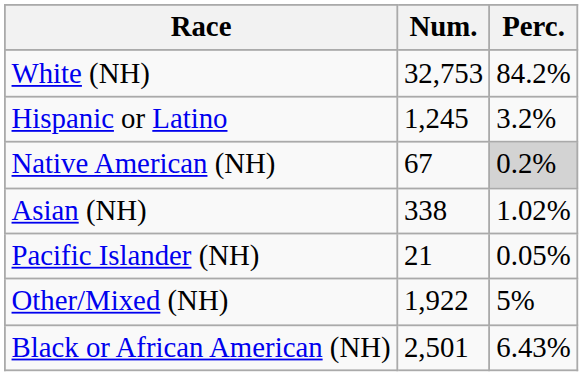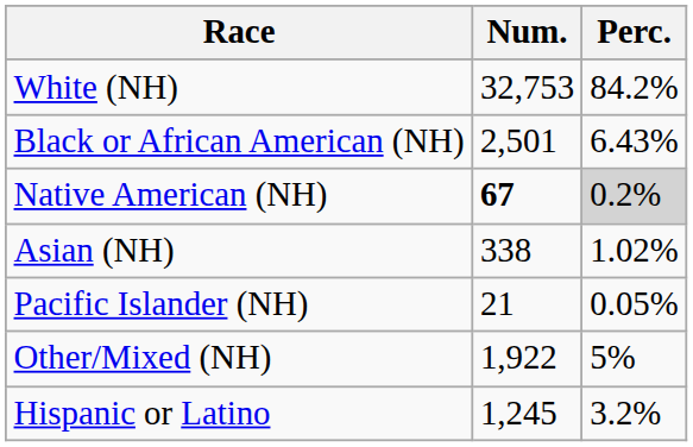 <table class="wikitable">
 <tr>
 <th>Race</th>
 <th>Num.</th>
 <th>Perc.</th>
 </tr>
 <tr>
 <td><a href='#'>White</a> (NH)</td>
 <td>32,753</td>
 <td>84.2%</td>
 </tr>
 <tr>
-<td><a href='#'>Hispanic</a> or <a href='#'>Latino</a></td>
-<td>1,245</td>
-<td>3.2%</td>
+<td><a href='#'>Black or African American</a> (NH)</td>
+<td>2,501</td>
+<td>6.43%</td>
 </tr>
 <tr>
 <td><a href='#'>Native American</a> (NH)</td>
-<td>67</td>
+<td><strong>67</strong></td>
 <td style="background: lightgrey;">0.2%</td>
 </tr>
 <tr>
 <td><a href='#'>Asian</a> (NH)</td>
 <td>338</td>
 <td>1.02%</td>
 </tr>
 <tr>
 <td><a href='#'>Pacific Islander</a> (NH)</td>
 <td>21</td>
 <td>0.05%</td>
 </tr>
 <tr>
 <td><a href='#'>Other/Mixed</a> (NH)</td>
 <td>1,922</td>
 <td>5%</td>
 </tr>
 <tr>
-<td><a href='#'>Black or African American</a> (NH)</td>
-<td>2,501</td>
-<td>6.43%</td>
+<td><a href='#'>Hispanic</a> or <a href='#'>Latino</a></td>
+<td>1,245</td>
+<td>3.2%</td>
 </tr>
 </table>
